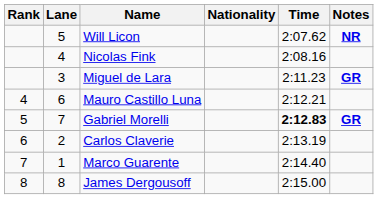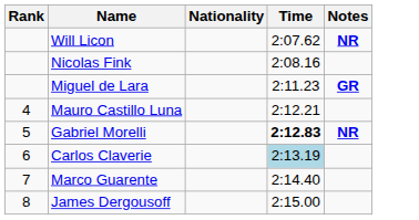 <table class="wikitable sortable" style="text-align:center">
 <tr>
 <th>Rank</th>
-<th>Lane</th>
 <th>Name</th>
 <th>Nationality</th>
 <th>Time</th>
 <th>Notes</th>
 </tr>
 <tr>
 <td></td>
-<td>5</td>
 <td align=left><a href='#'>Will Licon</a></td>
 <td align=left></td>
 <td>2:07.62</td>
 <td><strong><a href='#'>NR</a></strong></td>
 </tr>
 <tr>
 <td></td>
-<td>4</td>
 <td align=left><a href='#'>Nicolas Fink</a></td>
 <td align=left></td>
 <td>2:08.16</td>
 <td></td>
 </tr>
 <tr>
 <td></td>
-<td>3</td>
 <td align=left><a href='#'>Miguel de Lara</a></td>
 <td align=left></td>
 <td>2:11.23</td>
 <td><strong><a href='#'>GR</a></strong></td>
 </tr>
 <tr>
 <td>4</td>
-<td>6</td>
 <td align=left><a href='#'>Mauro Castillo Luna</a></td>
 <td align=left></td>
 <td>2:12.21</td>
 <td></td>
 </tr>
 <tr>
 <td>5</td>
-<td>7</td>
 <td align=left><a href='#'>Gabriel Morelli</a></td>
 <td align=left></td>
 <td><strong>2:12.83</strong></td>
-<td><strong><a href='#'>GR</a></strong></td>
+<td><strong><a href='#'>NR</a></strong></td>
 </tr>
 <tr>
 <td>6</td>
-<td>2</td>
 <td align=left><a href='#'>Carlos Claverie</a></td>
 <td align=left></td>
-<td>2:13.19</td>
+<td style="background: lightblue;">2:13.19</td>
 <td></td>
 </tr>
 <tr>
 <td>7</td>
-<td>1</td>
 <td align=left><a href='#'>Marco Guarente</a></td>
 <td align=left></td>
 <td>2:14.40</td>
 <td></td>
 </tr>
 <tr>
 <td>8</td>
-<td>8</td>
 <td align=left><a href='#'>James Dergousoff</a></td>
 <td align=left></td>
 <td>2:15.00</td>
 <td></td>
 </tr>
 </table>
